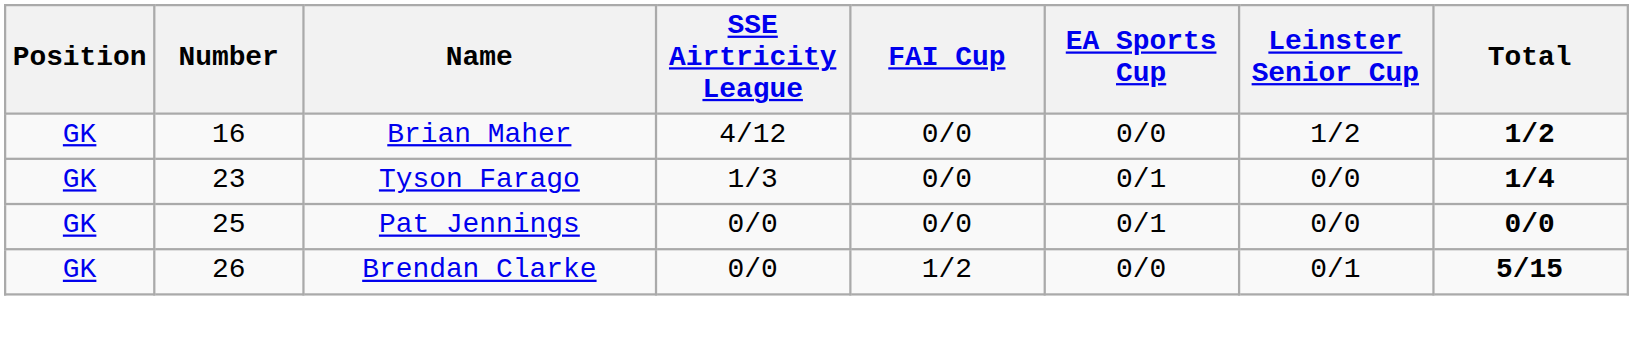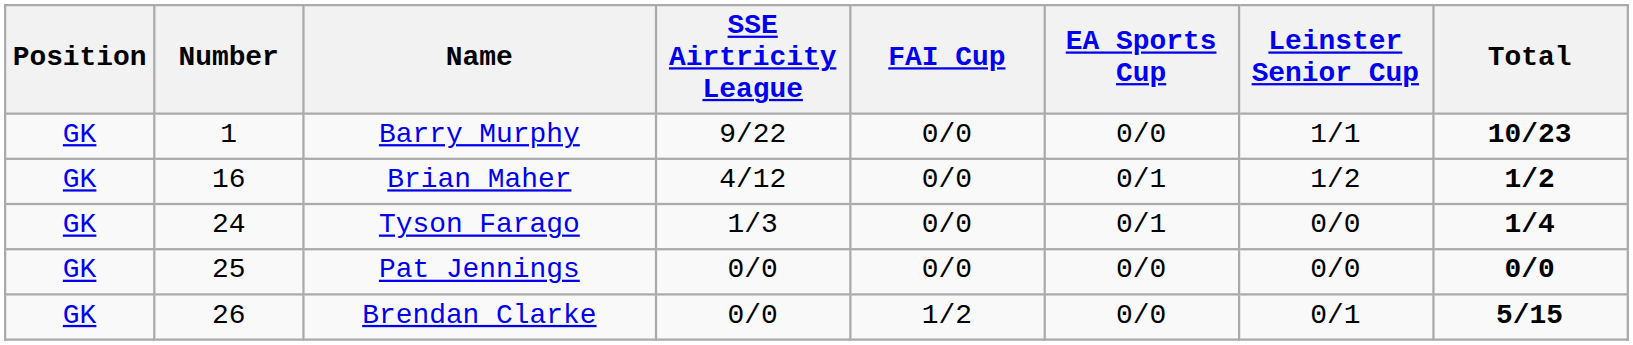 <table class="wikitable" style="font-size:95%;text-align:center">
 <tr>
 <th width=60>Position</th>
 <th width=60>Number</th>
 <th width=150>Name</th>
 <th width=80><a href='#'>SSE Airtricity League</a></th>
 <th width=80><a href='#'>FAI Cup</a></th>
 <th width=80><a href='#'>EA Sports Cup</a></th>
 <th width=80><a href='#'>Leinster Senior Cup</a></th>
 <th width=80>Total</th>
 </tr>
 <tr>
 <td><a href='#'>GK</a></td>
+<td>1</td>
+<td><a href='#'>Barry Murphy</a></td>
+<td>9/22</td>
+<td>0/0</td>
+<td>0/0</td>
+<td>1/1</td>
+<td><strong>10/23</strong></td>
+</tr>
+<tr>
+<td><a href='#'>GK</a></td>
 <td>16</td>
 <td><a href='#'>Brian Maher</a></td>
 <td>4/12</td>
 <td>0/0</td>
-<td>0/0</td>
+<td>0/1</td>
 <td>1/2</td>
 <td><strong>1/2</strong></td>
 </tr>
 <tr>
 <td><a href='#'>GK</a></td>
-<td>23</td>
+<td>24</td>
 <td><a href='#'>Tyson Farago</a></td>
 <td>1/3</td>
 <td>0/0</td>
 <td>0/1</td>
 <td>0/0</td>
 <td><strong>1/4</strong></td>
 </tr>
 <tr>
 <td><a href='#'>GK</a></td>
 <td>25</td>
 <td><a href='#'>Pat Jennings</a></td>
 <td>0/0</td>
 <td>0/0</td>
-<td>0/1</td>
+<td>0/0</td>
 <td>0/0</td>
 <td><strong>0/0</strong></td>
 </tr>
 <tr>
 <td><a href='#'>GK</a></td>
 <td>26</td>
 <td><a href='#'>Brendan Clarke</a></td>
 <td>0/0</td>
 <td>1/2</td>
 <td>0/0</td>
 <td>0/1</td>
 <td><strong>5/15</strong></td>
 </tr>
 </table>
